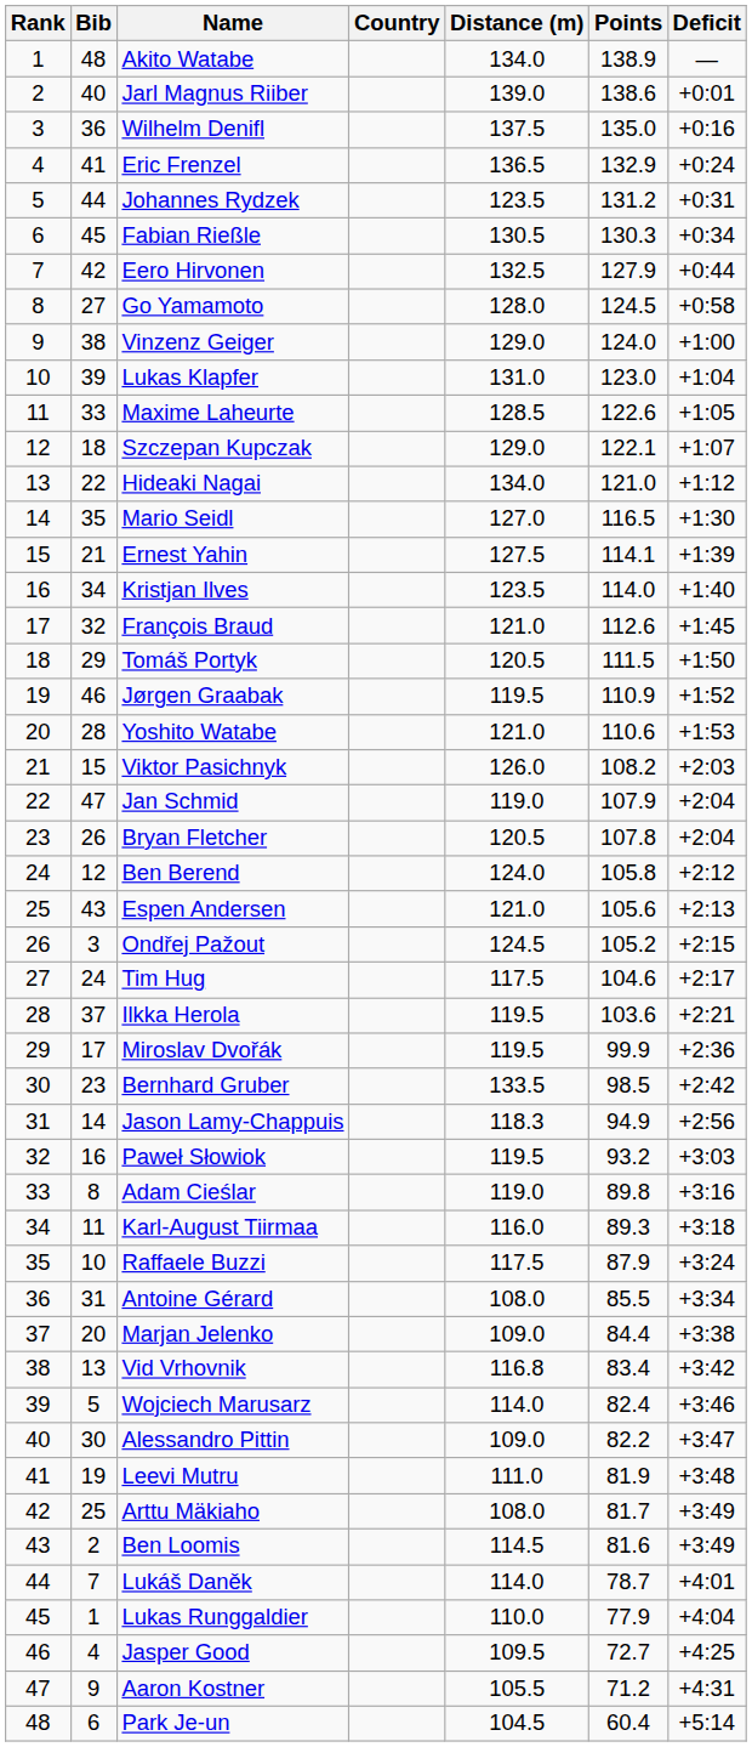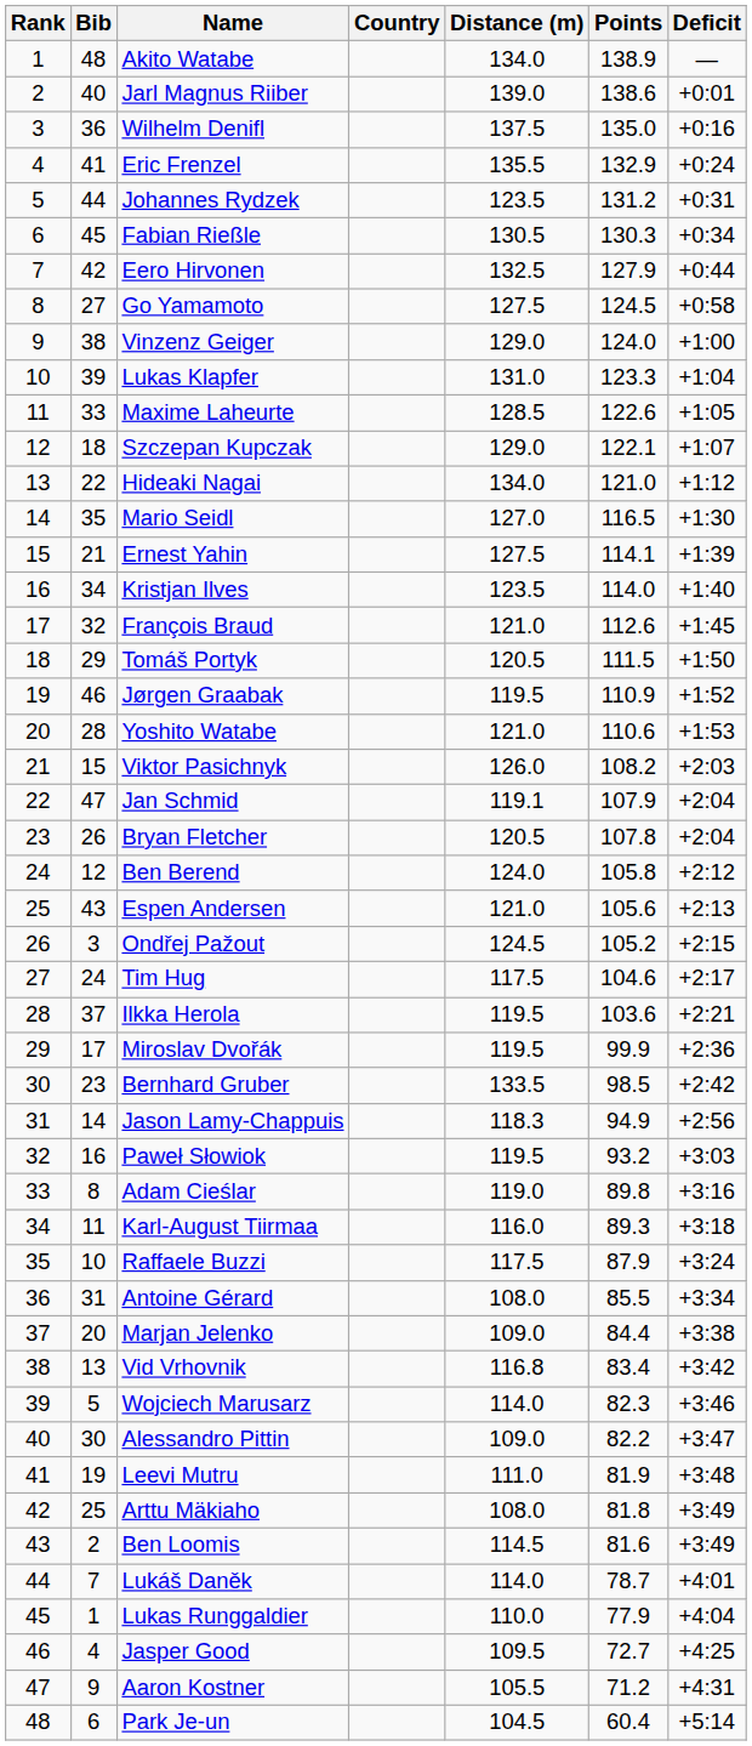 <table class="wikitable sortable" style="text-align:center">
 <tr>
 <th>Rank</th>
 <th>Bib</th>
 <th>Name</th>
 <th>Country</th>
 <th>Distance (m)</th>
 <th>Points</th>
 <th>Deficit</th>
 </tr>
 <tr>
 <td>1</td>
 <td>48</td>
 <td align="left"><a href='#'>Akito Watabe</a></td>
 <td align="left"></td>
 <td>134.0</td>
 <td>138.9</td>
 <td>—</td>
 </tr>
 <tr>
 <td>2</td>
 <td>40</td>
 <td align="left"><a href='#'>Jarl Magnus Riiber</a></td>
 <td align="left"></td>
 <td>139.0</td>
 <td>138.6</td>
 <td>+0:01</td>
 </tr>
 <tr>
 <td>3</td>
 <td>36</td>
 <td align="left"><a href='#'>Wilhelm Denifl</a></td>
 <td align="left"></td>
 <td>137.5</td>
 <td>135.0</td>
 <td>+0:16</td>
 </tr>
 <tr>
 <td>4</td>
 <td>41</td>
 <td align="left"><a href='#'>Eric Frenzel</a></td>
 <td align="left"></td>
-<td>136.5</td>
+<td>135.5</td>
 <td>132.9</td>
 <td>+0:24</td>
 </tr>
 <tr>
 <td>5</td>
 <td>44</td>
 <td align="left"><a href='#'>Johannes Rydzek</a></td>
 <td align="left"></td>
 <td>123.5</td>
 <td>131.2</td>
 <td>+0:31</td>
 </tr>
 <tr>
 <td>6</td>
 <td>45</td>
 <td align="left"><a href='#'>Fabian Rießle</a></td>
 <td align="left"></td>
 <td>130.5</td>
 <td>130.3</td>
 <td>+0:34</td>
 </tr>
 <tr>
 <td>7</td>
 <td>42</td>
 <td align="left"><a href='#'>Eero Hirvonen</a></td>
 <td align="left"></td>
 <td>132.5</td>
 <td>127.9</td>
 <td>+0:44</td>
 </tr>
 <tr>
 <td>8</td>
 <td>27</td>
 <td align="left"><a href='#'>Go Yamamoto</a></td>
 <td align="left"></td>
-<td>128.0</td>
+<td>127.5</td>
 <td>124.5</td>
 <td>+0:58</td>
 </tr>
 <tr>
 <td>9</td>
 <td>38</td>
 <td align="left"><a href='#'>Vinzenz Geiger</a></td>
 <td align="left"></td>
 <td>129.0</td>
 <td>124.0</td>
 <td>+1:00</td>
 </tr>
 <tr>
 <td>10</td>
 <td>39</td>
 <td align="left"><a href='#'>Lukas Klapfer</a></td>
 <td align="left"></td>
 <td>131.0</td>
-<td>123.0</td>
+<td>123.3</td>
 <td>+1:04</td>
 </tr>
 <tr>
 <td>11</td>
 <td>33</td>
 <td align="left"><a href='#'>Maxime Laheurte</a></td>
 <td align="left"></td>
 <td>128.5</td>
 <td>122.6</td>
 <td>+1:05</td>
 </tr>
 <tr>
 <td>12</td>
 <td>18</td>
 <td align="left"><a href='#'>Szczepan Kupczak</a></td>
 <td align="left"></td>
 <td>129.0</td>
 <td>122.1</td>
 <td>+1:07</td>
 </tr>
 <tr>
 <td>13</td>
 <td>22</td>
 <td align="left"><a href='#'>Hideaki Nagai</a></td>
 <td align="left"></td>
 <td>134.0</td>
 <td>121.0</td>
 <td>+1:12</td>
 </tr>
 <tr>
 <td>14</td>
 <td>35</td>
 <td align="left"><a href='#'>Mario Seidl</a></td>
 <td align="left"></td>
 <td>127.0</td>
 <td>116.5</td>
 <td>+1:30</td>
 </tr>
 <tr>
 <td>15</td>
 <td>21</td>
 <td align="left"><a href='#'>Ernest Yahin</a></td>
 <td align="left"></td>
 <td>127.5</td>
 <td>114.1</td>
 <td>+1:39</td>
 </tr>
 <tr>
 <td>16</td>
 <td>34</td>
 <td align="left"><a href='#'>Kristjan Ilves</a></td>
 <td align="left"></td>
 <td>123.5</td>
 <td>114.0</td>
 <td>+1:40</td>
 </tr>
 <tr>
 <td>17</td>
 <td>32</td>
 <td align="left"><a href='#'>François Braud</a></td>
 <td align="left"></td>
 <td>121.0</td>
 <td>112.6</td>
 <td>+1:45</td>
 </tr>
 <tr>
 <td>18</td>
 <td>29</td>
 <td align="left"><a href='#'>Tomáš Portyk</a></td>
 <td align="left"></td>
 <td>120.5</td>
 <td>111.5</td>
 <td>+1:50</td>
 </tr>
 <tr>
 <td>19</td>
 <td>46</td>
 <td align="left"><a href='#'>Jørgen Graabak</a></td>
 <td align="left"></td>
 <td>119.5</td>
 <td>110.9</td>
 <td>+1:52</td>
 </tr>
 <tr>
 <td>20</td>
 <td>28</td>
 <td align="left"><a href='#'>Yoshito Watabe</a></td>
 <td align="left"></td>
 <td>121.0</td>
 <td>110.6</td>
 <td>+1:53</td>
 </tr>
 <tr>
 <td>21</td>
 <td>15</td>
 <td align="left"><a href='#'>Viktor Pasichnyk</a></td>
 <td align="left"></td>
 <td>126.0</td>
 <td>108.2</td>
 <td>+2:03</td>
 </tr>
 <tr>
 <td>22</td>
 <td>47</td>
 <td align="left"><a href='#'>Jan Schmid</a></td>
 <td align="left"></td>
-<td>119.0</td>
+<td>119.1</td>
 <td>107.9</td>
 <td>+2:04</td>
 </tr>
 <tr>
 <td>23</td>
 <td>26</td>
 <td align="left"><a href='#'>Bryan Fletcher</a></td>
 <td align="left"></td>
 <td>120.5</td>
 <td>107.8</td>
 <td>+2:04</td>
 </tr>
 <tr>
 <td>24</td>
 <td>12</td>
 <td align="left"><a href='#'>Ben Berend</a></td>
 <td align="left"></td>
 <td>124.0</td>
 <td>105.8</td>
 <td>+2:12</td>
 </tr>
 <tr>
 <td>25</td>
 <td>43</td>
 <td align="left"><a href='#'>Espen Andersen</a></td>
 <td align="left"></td>
 <td>121.0</td>
 <td>105.6</td>
 <td>+2:13</td>
 </tr>
 <tr>
 <td>26</td>
 <td>3</td>
 <td align="left"><a href='#'>Ondřej Pažout</a></td>
 <td align="left"></td>
 <td>124.5</td>
 <td>105.2</td>
 <td>+2:15</td>
 </tr>
 <tr>
 <td>27</td>
 <td>24</td>
 <td align="left"><a href='#'>Tim Hug</a></td>
 <td align="left"></td>
 <td>117.5</td>
 <td>104.6</td>
 <td>+2:17</td>
 </tr>
 <tr>
 <td>28</td>
 <td>37</td>
 <td align="left"><a href='#'>Ilkka Herola</a></td>
 <td align="left"></td>
 <td>119.5</td>
 <td>103.6</td>
 <td>+2:21</td>
 </tr>
 <tr>
 <td>29</td>
 <td>17</td>
 <td align="left"><a href='#'>Miroslav Dvořák</a></td>
 <td align="left"></td>
 <td>119.5</td>
 <td>99.9</td>
 <td>+2:36</td>
 </tr>
 <tr>
 <td>30</td>
 <td>23</td>
 <td align="left"><a href='#'>Bernhard Gruber</a></td>
 <td align="left"></td>
 <td>133.5</td>
 <td>98.5</td>
 <td>+2:42</td>
 </tr>
 <tr>
 <td>31</td>
 <td>14</td>
 <td align="left"><a href='#'>Jason Lamy-Chappuis</a></td>
 <td align="left"></td>
 <td>118.3</td>
 <td>94.9</td>
 <td>+2:56</td>
 </tr>
 <tr>
 <td>32</td>
 <td>16</td>
 <td align="left"><a href='#'>Paweł Słowiok</a></td>
 <td align="left"></td>
 <td>119.5</td>
 <td>93.2</td>
 <td>+3:03</td>
 </tr>
 <tr>
 <td>33</td>
 <td>8</td>
 <td align="left"><a href='#'>Adam Cieślar</a></td>
 <td align="left"></td>
 <td>119.0</td>
 <td>89.8</td>
 <td>+3:16</td>
 </tr>
 <tr>
 <td>34</td>
 <td>11</td>
 <td align="left"><a href='#'>Karl-August Tiirmaa</a></td>
 <td align="left"></td>
 <td>116.0</td>
 <td>89.3</td>
 <td>+3:18</td>
 </tr>
 <tr>
 <td>35</td>
 <td>10</td>
 <td align="left"><a href='#'>Raffaele Buzzi</a></td>
 <td align="left"></td>
 <td>117.5</td>
 <td>87.9</td>
 <td>+3:24</td>
 </tr>
 <tr>
 <td>36</td>
 <td>31</td>
 <td align="left"><a href='#'>Antoine Gérard</a></td>
 <td align="left"></td>
 <td>108.0</td>
 <td>85.5</td>
 <td>+3:34</td>
 </tr>
 <tr>
 <td>37</td>
 <td>20</td>
 <td align="left"><a href='#'>Marjan Jelenko</a></td>
 <td align="left"></td>
 <td>109.0</td>
 <td>84.4</td>
 <td>+3:38</td>
 </tr>
 <tr>
 <td>38</td>
 <td>13</td>
 <td align="left"><a href='#'>Vid Vrhovnik</a></td>
 <td align="left"></td>
 <td>116.8</td>
 <td>83.4</td>
 <td>+3:42</td>
 </tr>
 <tr>
 <td>39</td>
 <td>5</td>
 <td align="left"><a href='#'>Wojciech Marusarz</a></td>
 <td align="left"></td>
 <td>114.0</td>
-<td>82.4</td>
+<td>82.3</td>
 <td>+3:46</td>
 </tr>
 <tr>
 <td>40</td>
 <td>30</td>
 <td align="left"><a href='#'>Alessandro Pittin</a></td>
 <td align="left"></td>
 <td>109.0</td>
 <td>82.2</td>
 <td>+3:47</td>
 </tr>
 <tr>
 <td>41</td>
 <td>19</td>
 <td align="left"><a href='#'>Leevi Mutru</a></td>
 <td align="left"></td>
 <td>111.0</td>
 <td>81.9</td>
 <td>+3:48</td>
 </tr>
 <tr>
 <td>42</td>
 <td>25</td>
 <td align="left"><a href='#'>Arttu Mäkiaho</a></td>
 <td align="left"></td>
 <td>108.0</td>
-<td>81.7</td>
+<td>81.8</td>
 <td>+3:49</td>
 </tr>
 <tr>
 <td>43</td>
 <td>2</td>
 <td align="left"><a href='#'>Ben Loomis</a></td>
 <td align="left"></td>
 <td>114.5</td>
 <td>81.6</td>
 <td>+3:49</td>
 </tr>
 <tr>
 <td>44</td>
 <td>7</td>
 <td align="left"><a href='#'>Lukáš Daněk</a></td>
 <td align="left"></td>
 <td>114.0</td>
 <td>78.7</td>
 <td>+4:01</td>
 </tr>
 <tr>
 <td>45</td>
 <td>1</td>
 <td align="left"><a href='#'>Lukas Runggaldier</a></td>
 <td align="left"></td>
 <td>110.0</td>
 <td>77.9</td>
 <td>+4:04</td>
 </tr>
 <tr>
 <td>46</td>
 <td>4</td>
 <td align="left"><a href='#'>Jasper Good</a></td>
 <td align="left"></td>
 <td>109.5</td>
 <td>72.7</td>
 <td>+4:25</td>
 </tr>
 <tr>
 <td>47</td>
 <td>9</td>
 <td align="left"><a href='#'>Aaron Kostner</a></td>
 <td align="left"></td>
 <td>105.5</td>
 <td>71.2</td>
 <td>+4:31</td>
 </tr>
 <tr>
 <td>48</td>
 <td>6</td>
 <td align="left"><a href='#'>Park Je-un</a></td>
 <td align="left"></td>
 <td>104.5</td>
 <td>60.4</td>
 <td>+5:14</td>
 </tr>
 </table>
